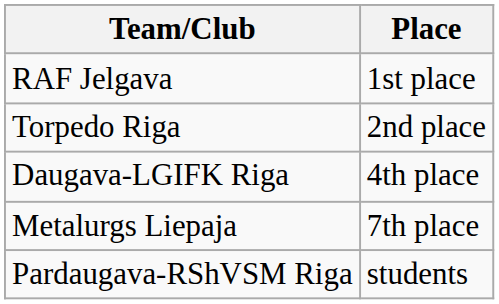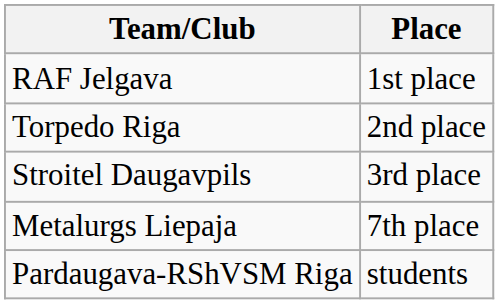 <table class="wikitable">
 <tr>
 <th>Team/Club</th>
 <th>Place</th>
 </tr>
 <tr>
 <td>RAF Jelgava</td>
 <td>1st place</td>
 </tr>
 <tr>
 <td>Torpedo Riga</td>
 <td>2nd place</td>
 </tr>
 <tr>
-<td>Daugava-LGIFK Riga</td>
-<td>4th place</td>
+<td>Stroitel Daugavpils</td>
+<td>3rd place</td>
 </tr>
 <tr>
 <td>Metalurgs Liepaja</td>
 <td>7th place</td>
 </tr>
 <tr>
 <td>Pardaugava-RShVSM Riga</td>
 <td>students</td>
 </tr>
 </table>
